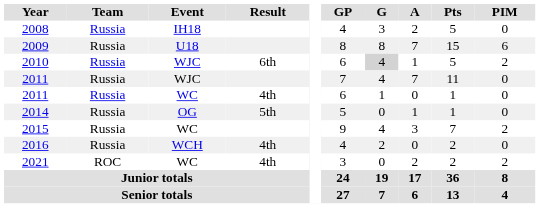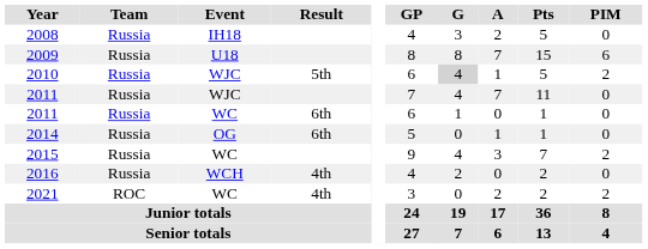 <table border="0" cellpadding="1" cellspacing="0" style="text-align:center; width:40em">
 <tr style="text-align:center; background:#e0e0e0;">
 <th>Year</th>
 <th>Team</th>
 <th>Event</th>
 <th>Result</th>
 <th rowspan="99" style="background:#fff;"> </th>
 <th>GP</th>
 <th>G</th>
 <th>A</th>
 <th>Pts</th>
 <th>PIM</th>
 </tr>
 <tr>
 <td><a href='#'>2008</a></td>
 <td><a href='#'>Russia</a></td>
 <td><a href='#'>IH18</a></td>
 <td></td>
 <td>4</td>
 <td>3</td>
 <td>2</td>
 <td>5</td>
 <td>0</td>
 </tr>
 <tr style="background:#f0f0f0;">
 <td><a href='#'>2009</a></td>
 <td>Russia</td>
 <td><a href='#'>U18</a></td>
 <td></td>
 <td>8</td>
 <td>8</td>
 <td>7</td>
 <td>15</td>
 <td>6</td>
 </tr>
 <tr>
 <td><a href='#'>2010</a></td>
 <td><a href='#'>Russia</a></td>
 <td><a href='#'>WJC</a></td>
-<td>6th</td>
+<td>5th</td>
 <td>6</td>
 <td style="background: lightgrey;">4</td>
 <td>1</td>
 <td>5</td>
 <td>2</td>
 </tr>
 <tr style="background:#f0f0f0;">
 <td><a href='#'>2011</a></td>
 <td>Russia</td>
 <td>WJC</td>
 <td></td>
 <td>7</td>
 <td>4</td>
 <td>7</td>
 <td>11</td>
 <td>0</td>
 </tr>
 <tr>
 <td><a href='#'>2011</a></td>
 <td><a href='#'>Russia</a></td>
 <td><a href='#'>WC</a></td>
-<td>4th</td>
+<td>6th</td>
 <td>6</td>
 <td>1</td>
 <td>0</td>
 <td>1</td>
 <td>0</td>
 </tr>
 <tr style="background:#f0f0f0;">
 <td><a href='#'>2014</a></td>
 <td>Russia</td>
 <td><a href='#'>OG</a></td>
-<td>5th</td>
+<td>6th</td>
 <td>5</td>
 <td>0</td>
 <td>1</td>
 <td>1</td>
 <td>0</td>
 </tr>
 <tr>
 <td><a href='#'>2015</a></td>
 <td>Russia</td>
 <td>WC</td>
 <td></td>
 <td>9</td>
 <td>4</td>
 <td>3</td>
 <td>7</td>
 <td>2</td>
 </tr>
 <tr style="background:#f0f0f0;">
 <td><a href='#'>2016</a></td>
 <td>Russia</td>
 <td><a href='#'>WCH</a></td>
 <td>4th</td>
 <td>4</td>
 <td>2</td>
 <td>0</td>
 <td>2</td>
 <td>0</td>
 </tr>
 <tr>
 <td><a href='#'>2021</a></td>
 <td>ROC</td>
 <td>WC</td>
 <td>4th</td>
 <td>3</td>
 <td>0</td>
 <td>2</td>
 <td>2</td>
 <td>2</td>
 </tr>
 <tr style="background:#e0e0e0;">
 <th colspan="4">Junior totals</th>
 <th>24</th>
 <th>19</th>
 <th>17</th>
 <th>36</th>
 <th>8</th>
 </tr>
 <tr style="background:#e0e0e0;">
 <th colspan=4>Senior totals</th>
 <th>27</th>
 <th>7</th>
 <th>6</th>
 <th>13</th>
 <th>4</th>
 </tr>
 </table>
